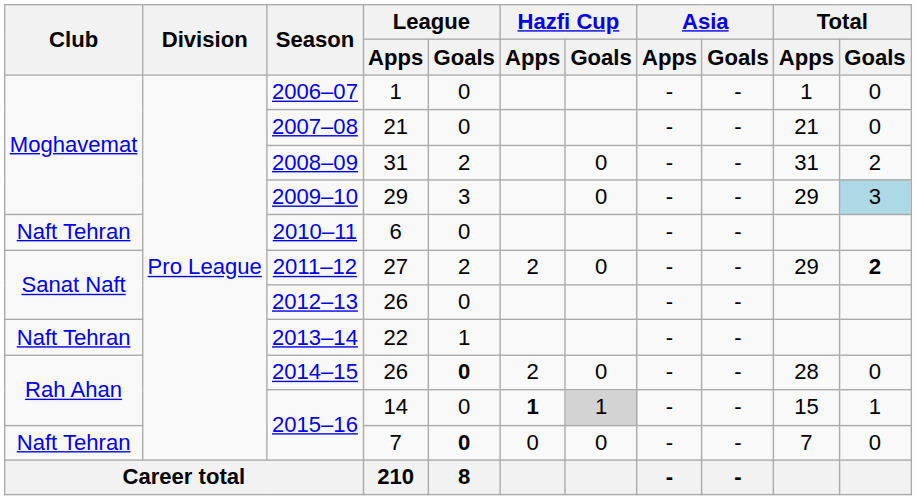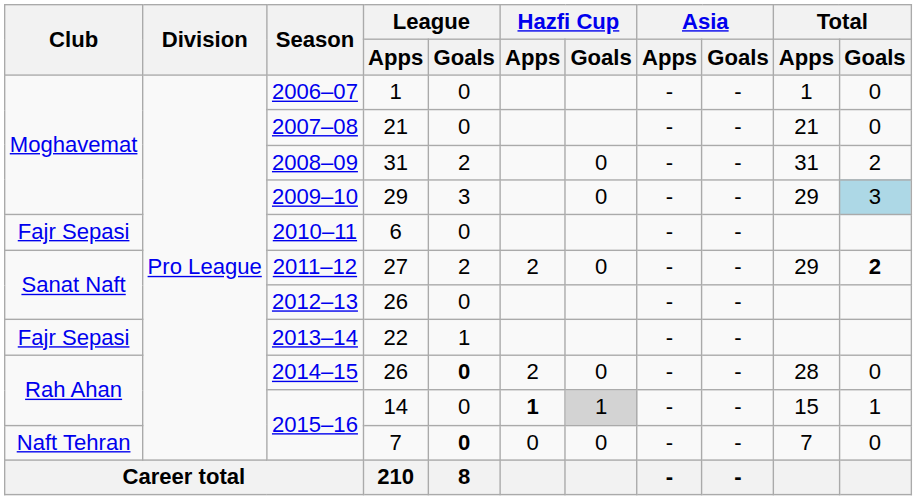 <table class="wikitable" style="text-align: center;">
 <tr>
 <th rowspan="2">Club</th>
 <th rowspan="2">Division</th>
 <th rowspan="2">Season</th>
 <th colspan="2">League</th>
 <th colspan="2"><a href='#'>Hazfi Cup</a></th>
 <th colspan="2"><a href='#'>Asia</a></th>
 <th colspan="2">Total</th>
 </tr>
 <tr>
 <th>Apps</th>
 <th>Goals</th>
 <th>Apps</th>
 <th>Goals</th>
 <th>Apps</th>
 <th>Goals</th>
 <th>Apps</th>
 <th>Goals</th>
 </tr>
 <tr>
 <td rowspan="4"><a href='#'>Moghavemat</a></td>
 <td rowspan="11"><a href='#'>Pro League</a></td>
 <td><a href='#'>2006–07</a></td>
 <td>1</td>
 <td>0</td>
 <td></td>
 <td></td>
 <td>-</td>
 <td>-</td>
 <td>1</td>
 <td>0</td>
 </tr>
 <tr>
 <td><a href='#'>2007–08</a></td>
 <td>21</td>
 <td>0</td>
 <td></td>
 <td></td>
 <td>-</td>
 <td>-</td>
 <td>21</td>
 <td>0</td>
 </tr>
 <tr>
 <td><a href='#'>2008–09</a></td>
 <td>31</td>
 <td>2</td>
 <td></td>
 <td>0</td>
 <td>-</td>
 <td>-</td>
 <td>31</td>
 <td>2</td>
 </tr>
 <tr>
 <td><a href='#'>2009–10</a></td>
 <td>29</td>
 <td>3</td>
 <td></td>
 <td>0</td>
 <td>-</td>
 <td>-</td>
 <td>29</td>
 <td style="background: lightblue;">3</td>
 </tr>
 <tr>
-<td><a href='#'>Naft Tehran</a></td>
+<td><a href='#'>Fajr Sepasi</a></td>
 <td><a href='#'>2010–11</a></td>
 <td>6</td>
 <td>0</td>
 <td></td>
 <td></td>
 <td>-</td>
 <td>-</td>
 <td></td>
 <td></td>
 </tr>
 <tr>
 <td rowspan="2"><a href='#'>Sanat Naft</a></td>
 <td><a href='#'>2011–12</a></td>
 <td>27</td>
 <td>2</td>
 <td>2</td>
 <td>0</td>
 <td>-</td>
 <td>-</td>
 <td>29</td>
 <td><strong>2</strong></td>
 </tr>
 <tr>
 <td><a href='#'>2012–13</a></td>
 <td>26</td>
 <td>0</td>
 <td></td>
 <td></td>
 <td>-</td>
 <td>-</td>
 <td></td>
 <td></td>
 </tr>
 <tr>
-<td><a href='#'>Naft Tehran</a></td>
+<td><a href='#'>Fajr Sepasi</a></td>
 <td><a href='#'>2013–14</a></td>
 <td>22</td>
 <td>1</td>
 <td></td>
 <td></td>
 <td>-</td>
 <td>-</td>
 <td></td>
 <td></td>
 </tr>
 <tr>
 <td rowspan="2"><a href='#'>Rah Ahan</a></td>
 <td><a href='#'>2014–15</a></td>
 <td>26</td>
 <td><strong>0</strong></td>
 <td>2</td>
 <td>0</td>
 <td>-</td>
 <td>-</td>
 <td>28</td>
 <td>0</td>
 </tr>
 <tr>
 <td rowspan="2"><a href='#'>2015–16</a></td>
 <td>14</td>
 <td>0</td>
 <td><strong>1</strong></td>
 <td style="background: lightgrey;">1</td>
 <td>-</td>
 <td>-</td>
 <td>15</td>
 <td>1</td>
 </tr>
 <tr>
 <td><a href='#'>Naft Tehran</a></td>
 <td>7</td>
 <td><strong>0</strong></td>
 <td>0</td>
 <td>0</td>
 <td>-</td>
 <td>-</td>
 <td>7</td>
 <td>0</td>
 </tr>
 <tr>
 <th colspan=3>Career total</th>
 <th>210</th>
 <th>8</th>
 <th></th>
 <th></th>
 <th>-</th>
 <th>-</th>
 <th></th>
 <th></th>
 </tr>
 </table>
